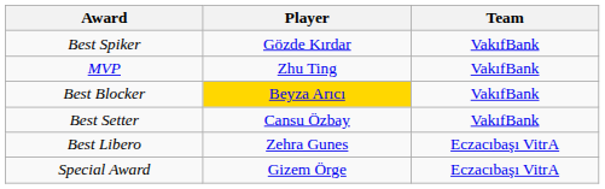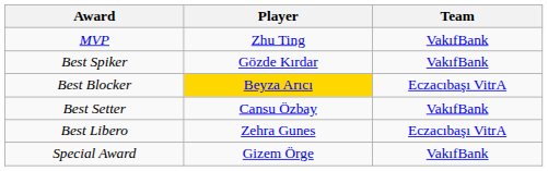 <table class=wikitable>
 <tr>
 <th width="190px">Award</th>
 <th width="200px">Player</th>
 <th width="180px">Team</th>
 </tr>
 <tr align=center>
+<td><em><a href='#'>MVP</a></em></td>
+<td> <a href='#'>Zhu Ting</a></td>
+<td><a href='#'>VakıfBank</a></td>
+</tr>
+<tr align=center>
 <td><em>Best Spiker</em></td>
 <td> <a href='#'>Gözde Kırdar</a></td>
 <td><a href='#'>VakıfBank</a></td>
 </tr>
 <tr align=center>
-<td><em><a href='#'>MVP</a></em></td>
-<td> <a href='#'>Zhu Ting</a></td>
-<td><a href='#'>VakıfBank</a></td>
-</tr>
-<tr align=center>
 <td><em>Best Blocker</em></td>
 <td style="background: gold;"> <a href='#'>Beyza Arıcı</a></td>
-<td><a href='#'>VakıfBank</a></td>
+<td><a href='#'>Eczacıbaşı VitrA</a></td>
 </tr>
 <tr align=center>
 <td><em>Best Setter</em></td>
 <td> <a href='#'>Cansu Özbay</a></td>
 <td><a href='#'>VakıfBank</a></td>
 </tr>
 <tr align=center>
 <td><em>Best Libero</em></td>
 <td> <a href='#'>Zehra Gunes</a></td>
 <td><a href='#'>Eczacıbaşı VitrA</a></td>
 </tr>
 <tr align=center>
 <td><em>Special Award</em></td>
 <td> <a href='#'>Gizem Örge</a></td>
-<td><a href='#'>Eczacıbaşı VitrA</a></td>
+<td><a href='#'>VakıfBank</a></td>
 </tr>
 </table>
